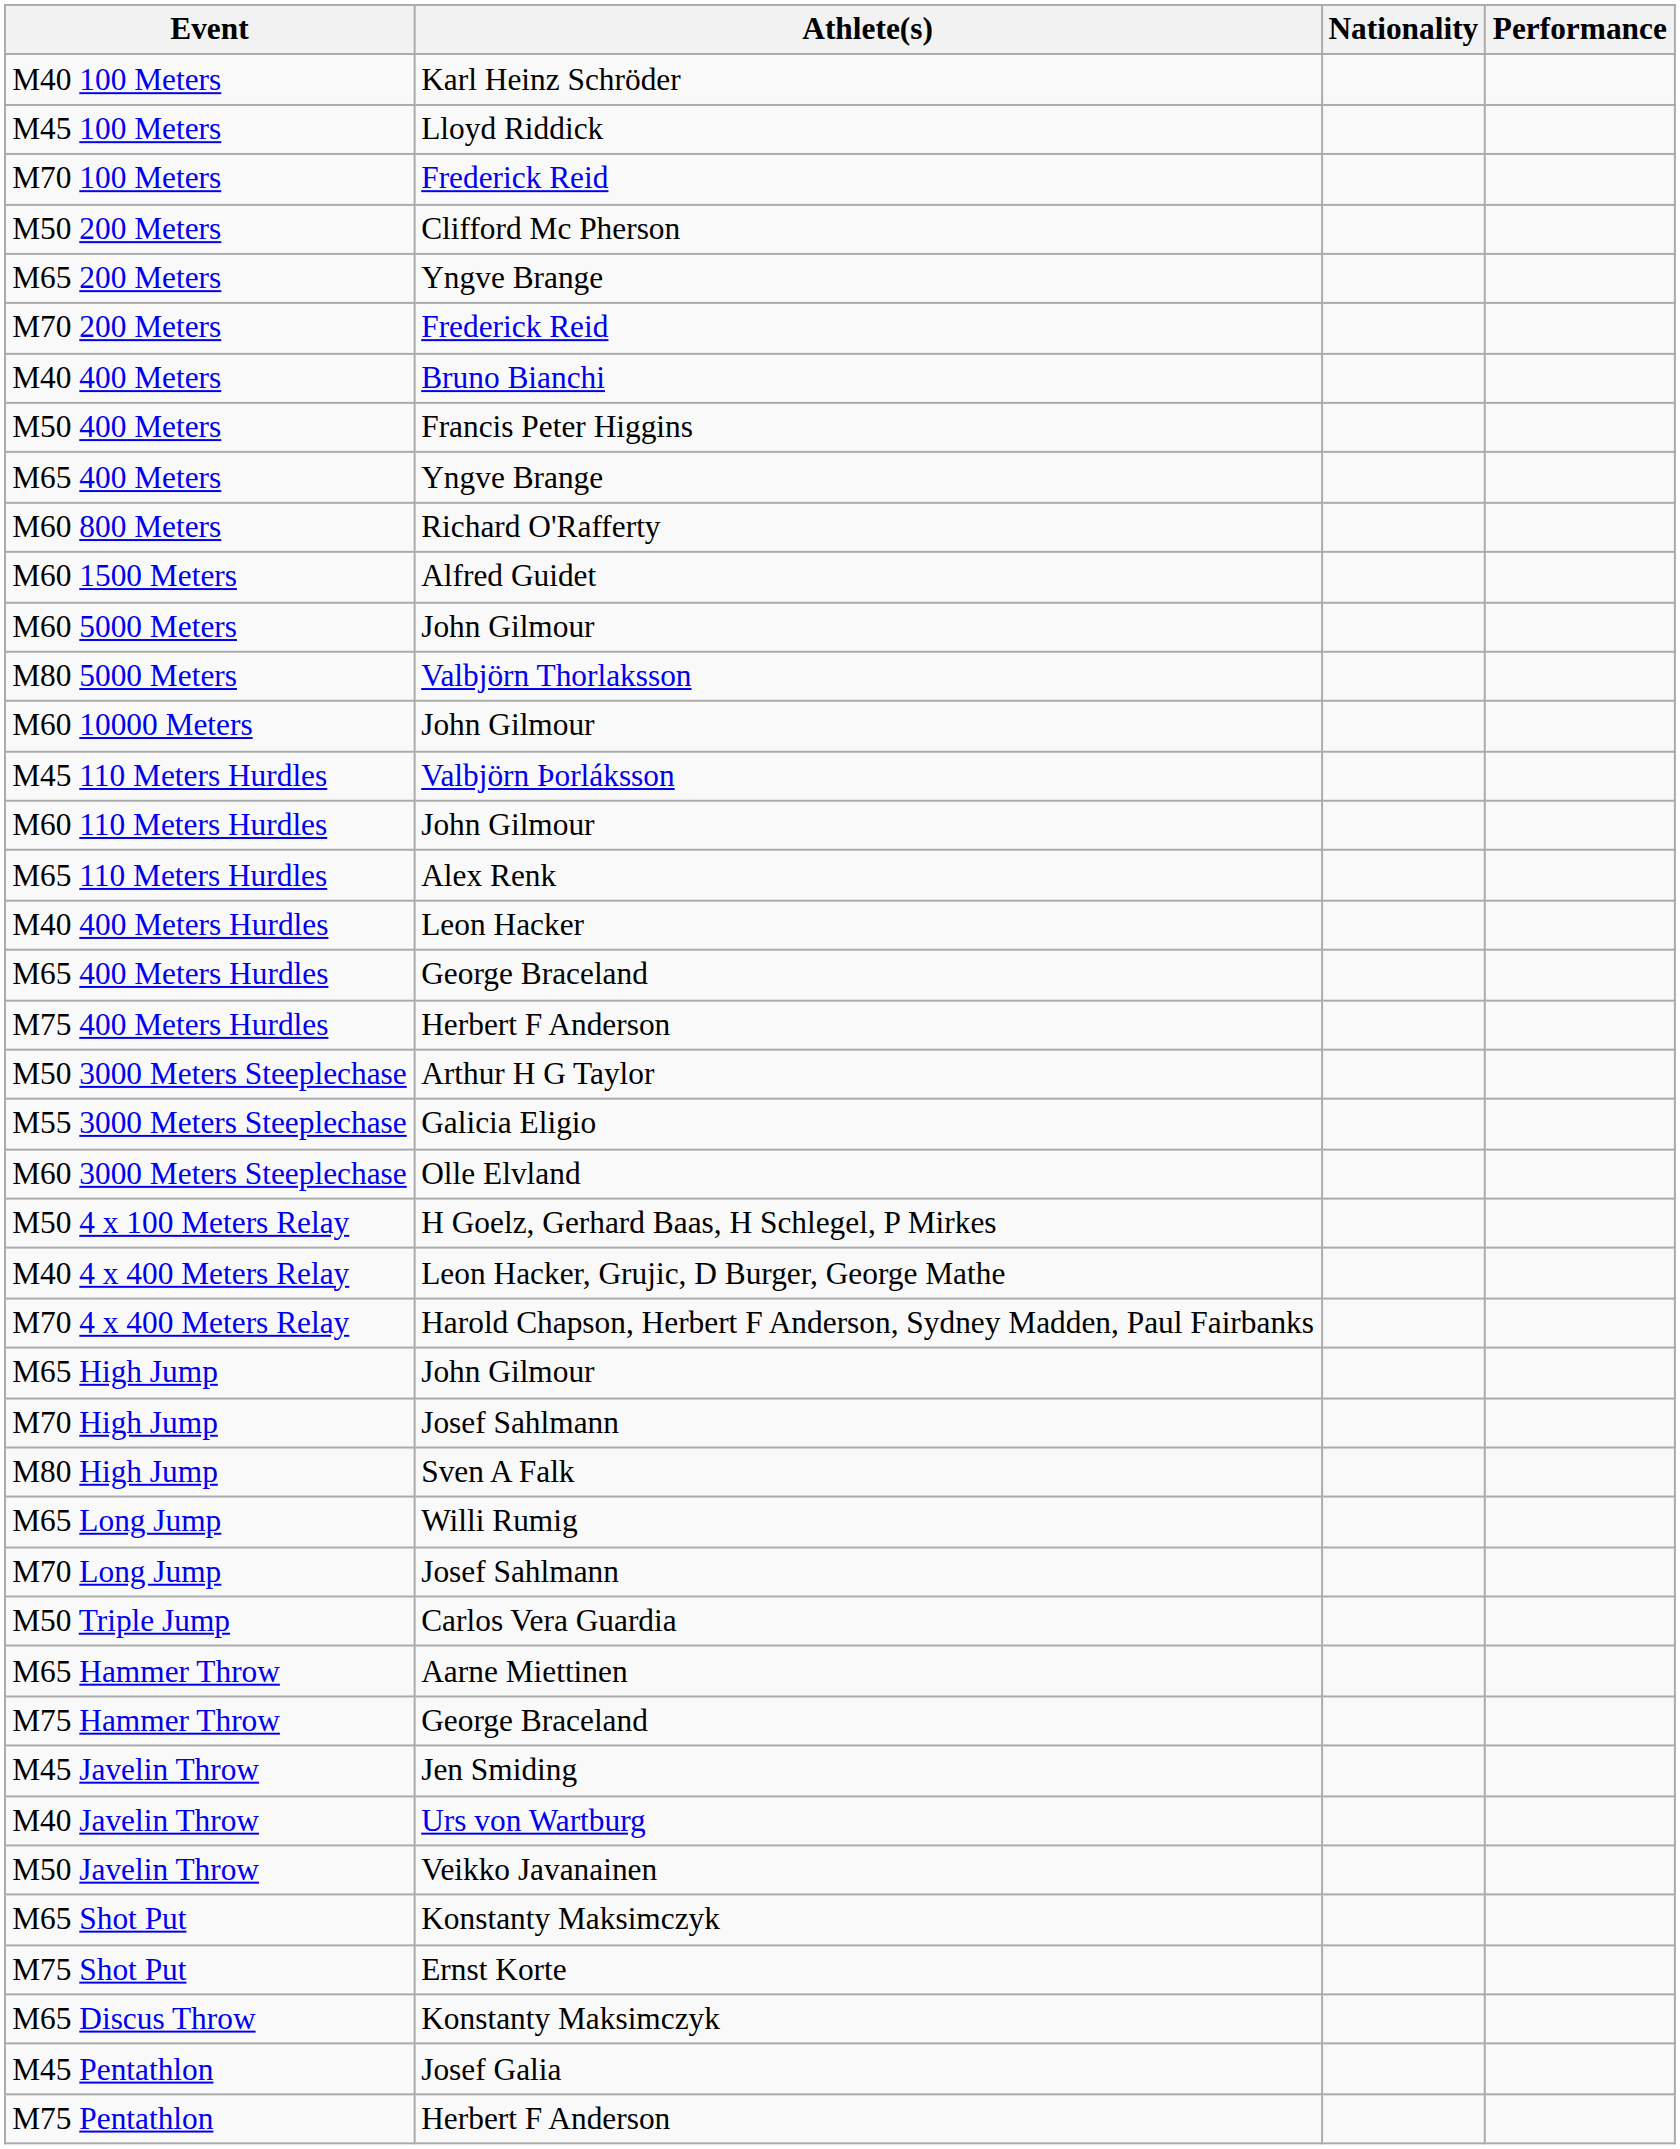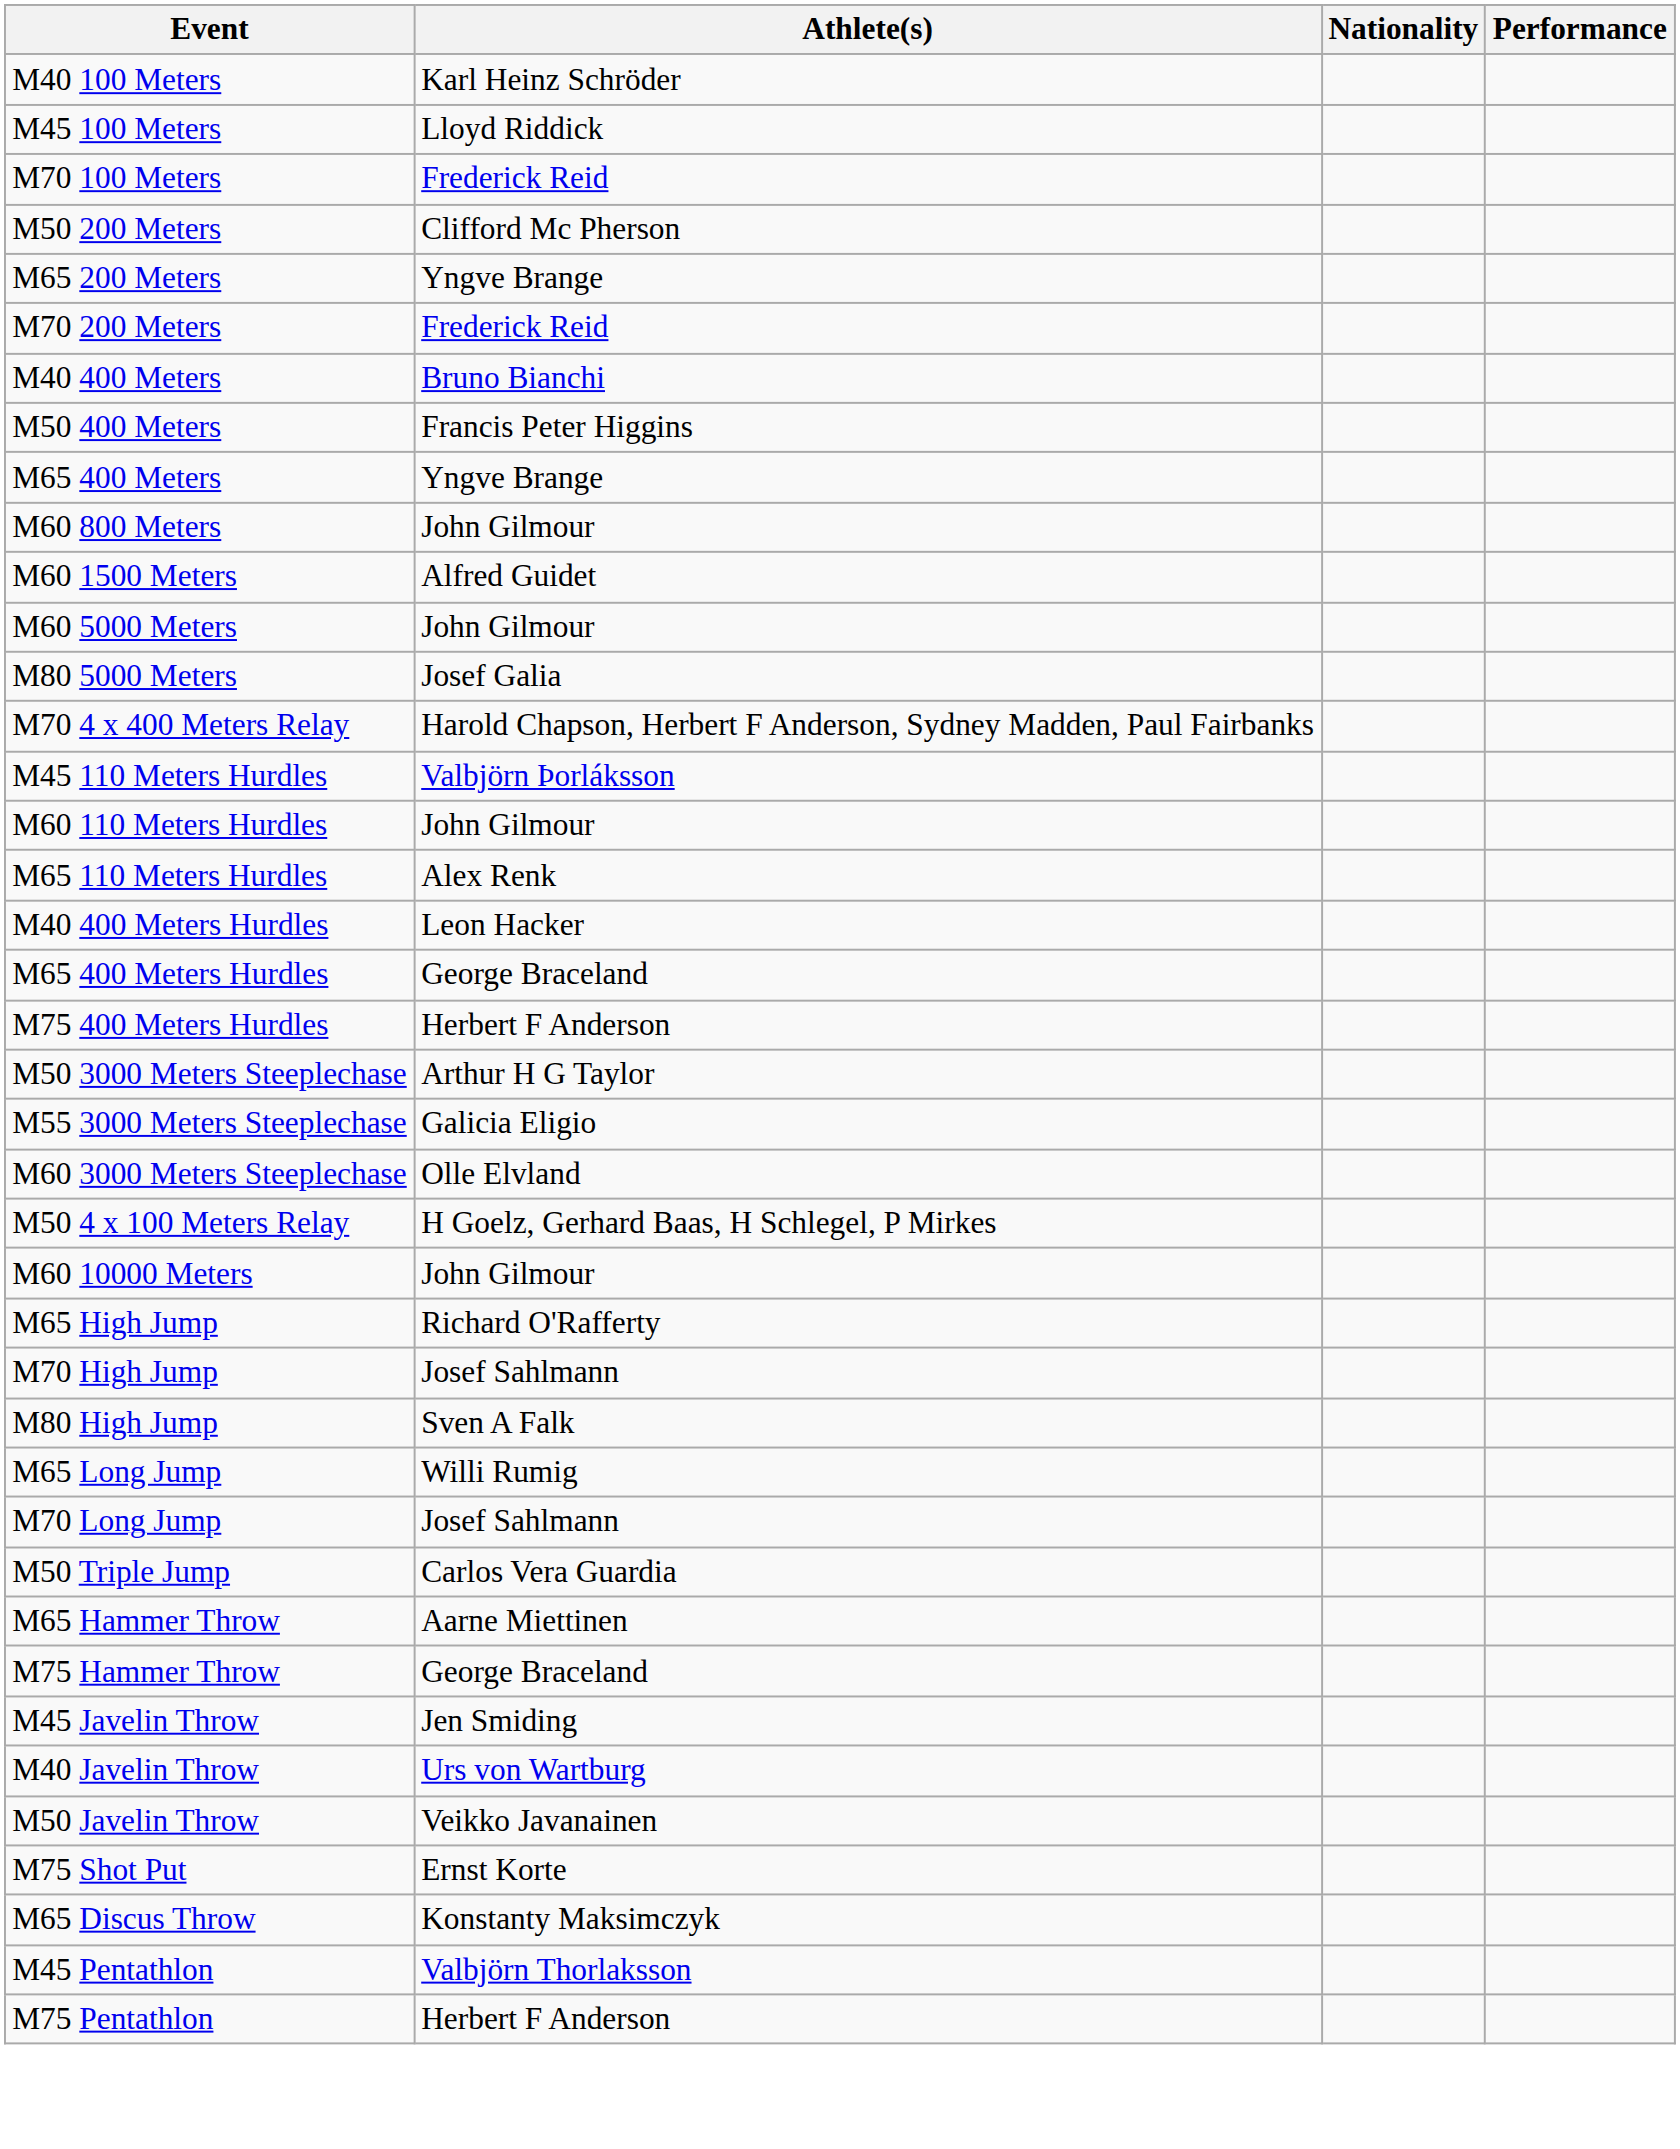 <table class="wikitable">
 <tr>
 <th>Event</th>
 <th>Athlete(s)</th>
 <th>Nationality</th>
 <th>Performance</th>
 </tr>
 <tr>
 <td>M40 <a href='#'>100 Meters</a></td>
 <td>Karl Heinz Schröder</td>
 <td></td>
 <td></td>
 </tr>
 <tr>
 <td>M45 <a href='#'>100 Meters</a></td>
 <td>Lloyd Riddick</td>
 <td></td>
 <td></td>
 </tr>
 <tr>
 <td>M70 <a href='#'>100 Meters</a></td>
 <td><a href='#'>Frederick Reid</a></td>
 <td></td>
 <td></td>
 </tr>
 <tr>
 <td>M50 <a href='#'>200 Meters</a></td>
 <td>Clifford Mc Pherson</td>
 <td></td>
 <td></td>
 </tr>
 <tr>
 <td>M65 <a href='#'>200 Meters</a></td>
 <td>Yngve Brange</td>
 <td></td>
 <td></td>
 </tr>
 <tr>
 <td>M70 <a href='#'>200 Meters</a></td>
 <td><a href='#'>Frederick Reid</a></td>
 <td></td>
 <td></td>
 </tr>
 <tr>
 <td>M40 <a href='#'>400 Meters</a></td>
 <td><a href='#'>Bruno Bianchi</a></td>
 <td></td>
 <td></td>
 </tr>
 <tr>
 <td>M50 <a href='#'>400 Meters</a></td>
 <td>Francis Peter Higgins</td>
 <td></td>
 <td></td>
 </tr>
 <tr>
 <td>M65 <a href='#'>400 Meters</a></td>
 <td>Yngve Brange</td>
 <td></td>
 <td></td>
 </tr>
 <tr>
 <td>M60 <a href='#'>800 Meters</a></td>
-<td>Richard O'Rafferty</td>
+<td>John Gilmour</td>
 <td></td>
 <td></td>
 </tr>
 <tr>
 <td>M60 <a href='#'>1500 Meters</a></td>
 <td>Alfred Guidet</td>
 <td></td>
 <td></td>
 </tr>
 <tr>
 <td>M60 <a href='#'>5000 Meters</a></td>
 <td>John Gilmour</td>
 <td></td>
 <td></td>
 </tr>
 <tr>
 <td>M80 <a href='#'>5000 Meters</a></td>
-<td><a href='#'>Valbjörn Thorlaksson</a></td>
+<td>Josef Galia</td>
 <td></td>
 <td></td>
 </tr>
 <tr>
-<td>M60 <a href='#'>10000 Meters</a></td>
-<td>John Gilmour</td>
+<td>M70 <a href='#'>4 x 400 Meters Relay</a></td>
+<td>Harold Chapson, Herbert F Anderson, Sydney Madden, Paul Fairbanks</td>
 <td></td>
 <td></td>
 </tr>
 <tr>
 <td>M45 <a href='#'>110 Meters Hurdles</a></td>
 <td><a href='#'>Valbjörn Þorláksson</a></td>
 <td></td>
 <td></td>
 </tr>
 <tr>
 <td>M60 <a href='#'>110 Meters Hurdles</a></td>
 <td>John Gilmour</td>
 <td></td>
 <td></td>
 </tr>
 <tr>
 <td>M65 <a href='#'>110 Meters Hurdles</a></td>
 <td>Alex Renk</td>
 <td></td>
 <td></td>
 </tr>
 <tr>
 <td>M40 <a href='#'>400 Meters Hurdles</a></td>
 <td>Leon Hacker</td>
 <td></td>
 <td></td>
 </tr>
 <tr>
 <td>M65 <a href='#'>400 Meters Hurdles</a></td>
 <td>George Braceland</td>
 <td></td>
 <td></td>
 </tr>
 <tr>
 <td>M75 <a href='#'>400 Meters Hurdles</a></td>
 <td>Herbert F Anderson</td>
 <td></td>
 <td></td>
 </tr>
 <tr>
 <td>M50 <a href='#'>3000 Meters Steeplechase</a></td>
 <td>Arthur H G Taylor</td>
 <td></td>
 <td></td>
 </tr>
 <tr>
 <td>M55 <a href='#'>3000 Meters Steeplechase</a></td>
 <td>Galicia Eligio</td>
 <td></td>
 <td></td>
 </tr>
 <tr>
 <td>M60 <a href='#'>3000 Meters Steeplechase</a></td>
 <td>Olle Elvland</td>
 <td></td>
 <td></td>
 </tr>
 <tr>
 <td>M50 <a href='#'>4 x 100 Meters Relay</a></td>
 <td>H Goelz, Gerhard Baas, H Schlegel, P Mirkes</td>
 <td></td>
 <td></td>
 </tr>
 <tr>
-<td>M40 <a href='#'>4 x 400 Meters Relay</a></td>
-<td>Leon Hacker, Grujic, D Burger, George Mathe</td>
-<td></td>
-<td></td>
-</tr>
-<tr>
-<td>M70 <a href='#'>4 x 400 Meters Relay</a></td>
-<td>Harold Chapson, Herbert F Anderson, Sydney Madden, Paul Fairbanks</td>
+<td>M60 <a href='#'>10000 Meters</a></td>
+<td>John Gilmour</td>
 <td></td>
 <td></td>
 </tr>
 <tr>
 <td>M65 <a href='#'>High Jump</a></td>
-<td>John Gilmour</td>
+<td>Richard O'Rafferty</td>
 <td></td>
 <td></td>
 </tr>
 <tr>
 <td>M70 <a href='#'>High Jump</a></td>
 <td>Josef Sahlmann</td>
 <td></td>
 <td></td>
 </tr>
 <tr>
 <td>M80 <a href='#'>High Jump</a></td>
 <td>Sven A Falk</td>
 <td></td>
 <td></td>
 </tr>
 <tr>
 <td>M65 <a href='#'>Long Jump</a></td>
 <td>Willi Rumig</td>
 <td></td>
 <td></td>
 </tr>
 <tr>
 <td>M70 <a href='#'>Long Jump</a></td>
 <td>Josef Sahlmann</td>
 <td></td>
 <td></td>
 </tr>
 <tr>
 <td>M50 <a href='#'>Triple Jump</a></td>
 <td>Carlos Vera Guardia</td>
 <td></td>
 <td></td>
 </tr>
 <tr>
 <td>M65 <a href='#'>Hammer Throw</a></td>
 <td>Aarne Miettinen</td>
 <td></td>
 <td></td>
 </tr>
 <tr>
 <td>M75 <a href='#'>Hammer Throw</a></td>
 <td>George Braceland</td>
 <td></td>
 <td></td>
 </tr>
 <tr>
 <td>M45 <a href='#'>Javelin Throw</a></td>
 <td>Jen Smiding</td>
 <td></td>
 <td></td>
 </tr>
 <tr>
 <td>M40 <a href='#'>Javelin Throw</a></td>
 <td><a href='#'>Urs von Wartburg</a></td>
 <td></td>
 <td></td>
 </tr>
 <tr>
 <td>M50 <a href='#'>Javelin Throw</a></td>
 <td>Veikko Javanainen</td>
 <td></td>
 <td></td>
 </tr>
 <tr>
-<td>M65 <a href='#'>Shot Put</a></td>
-<td>Konstanty Maksimczyk</td>
-<td></td>
-<td></td>
-</tr>
-<tr>
 <td>M75 <a href='#'>Shot Put</a></td>
 <td>Ernst Korte</td>
 <td></td>
 <td></td>
 </tr>
 <tr>
 <td>M65 <a href='#'>Discus Throw</a></td>
 <td>Konstanty Maksimczyk</td>
 <td></td>
 <td></td>
 </tr>
 <tr>
 <td>M45 <a href='#'>Pentathlon</a></td>
-<td>Josef Galia</td>
+<td><a href='#'>Valbjörn Thorlaksson</a></td>
 <td></td>
 <td></td>
 </tr>
 <tr>
 <td>M75 <a href='#'>Pentathlon</a></td>
 <td>Herbert F Anderson</td>
 <td></td>
 <td></td>
 </tr>
 </table>
